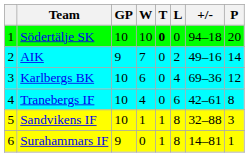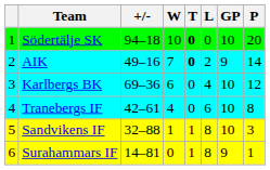 <table class="wikitable">
 <tr>
 <th></th>
 <th>Team</th>
-<th>GP</th>
+<th>+/-</th>
 <th>W</th>
 <th>T</th>
 <th>L</th>
-<th>+/-</th>
+<th>GP</th>
 <th>P</th>
 </tr>
 <tr style="background:#00FF00">
 <td>1</td>
 <td><a href='#'>Södertälje SK</a></td>
-<td>10</td>
+<td>94–18</td>
 <td>10</td>
 <td><strong>0</strong></td>
 <td>0</td>
-<td>94–18</td>
+<td>10</td>
 <td>20</td>
 </tr>
 <tr style="background:#00FFFF">
 <td>2</td>
 <td><a href='#'>AIK</a></td>
+<td>49–16</td>
+<td>7</td>
+<td><strong>0</strong></td>
+<td>2</td>
 <td>9</td>
-<td>7</td>
-<td>0</td>
-<td>2</td>
-<td>49–16</td>
 <td>14</td>
 </tr>
 <tr style="background:#00FFFF">
 <td>3</td>
 <td><a href='#'>Karlbergs BK</a></td>
-<td>10</td>
+<td>69–36</td>
 <td>6</td>
 <td>0</td>
 <td>4</td>
-<td>69–36</td>
+<td>10</td>
 <td>12</td>
 </tr>
 <tr style="background:#00FFFF">
 <td>4</td>
 <td><a href='#'>Tranebergs IF</a></td>
-<td>10</td>
+<td>42–61</td>
 <td>4</td>
 <td>0</td>
 <td>6</td>
-<td>42–61</td>
+<td>10</td>
 <td>8</td>
 </tr>
 <tr style="background:#FFFF00">
 <td>5</td>
 <td><a href='#'>Sandvikens IF</a></td>
-<td>10</td>
+<td>32–88</td>
 <td>1</td>
 <td>1</td>
 <td>8</td>
-<td>32–88</td>
+<td>10</td>
 <td>3</td>
 </tr>
 <tr style="background:#FFFF00">
 <td>6</td>
 <td><a href='#'>Surahammars IF</a></td>
-<td>9</td>
+<td>14–81</td>
 <td>0</td>
 <td>1</td>
 <td>8</td>
-<td>14–81</td>
+<td>9</td>
 <td>1</td>
 </tr>
 </table>
